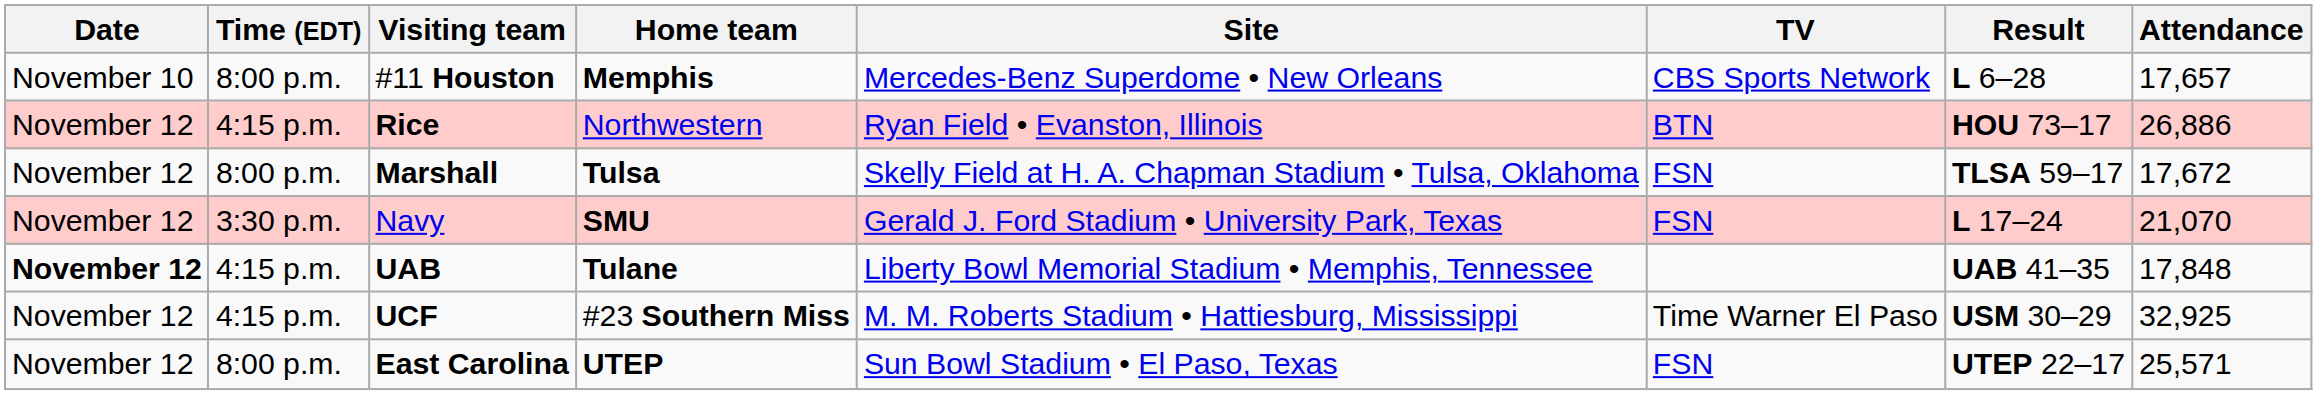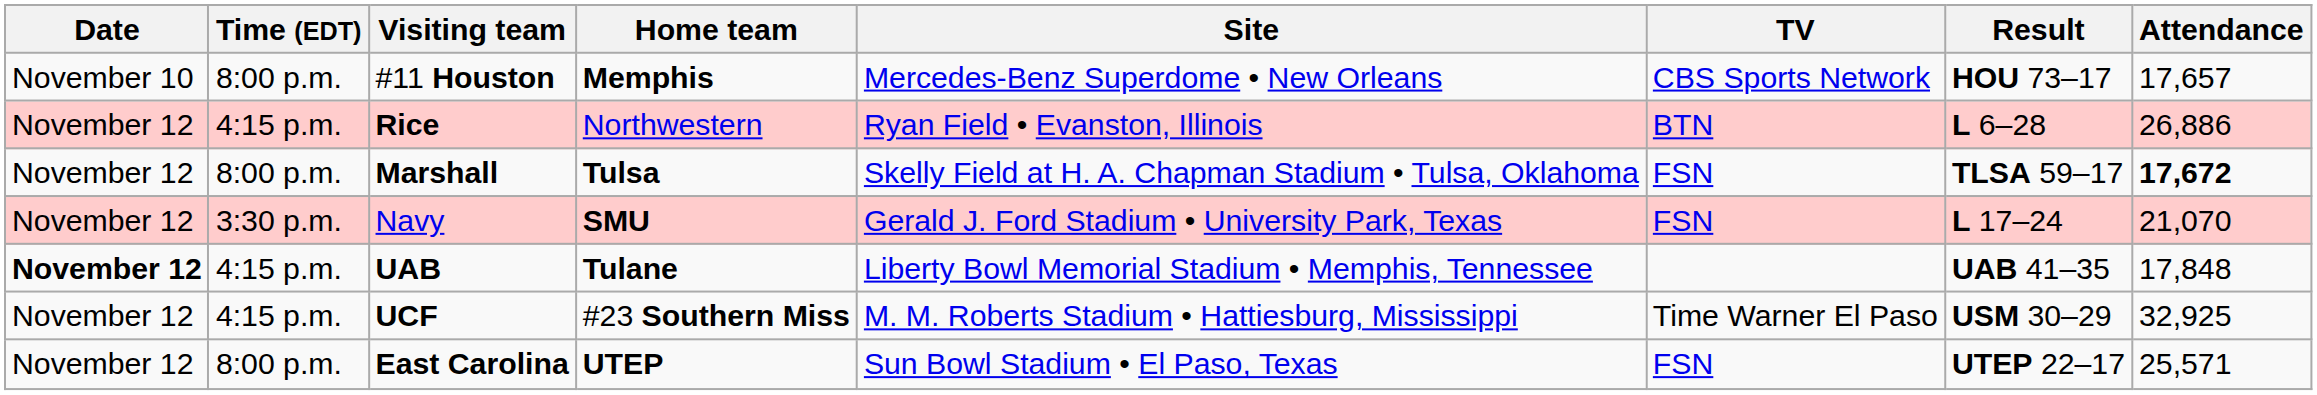 <table class="wikitable" style="font-size:95%;">
 <tr>
 <th>Date</th>
 <th>Time <small>(EDT)</small></th>
 <th>Visiting team</th>
 <th>Home team</th>
 <th>Site</th>
 <th>TV</th>
 <th>Result</th>
 <th>Attendance</th>
 </tr>
 <tr bgcolor=>
 <td>November 10</td>
 <td>8:00 p.m.</td>
 <td>#11 <strong>Houston</strong></td>
 <td><strong>Memphis</strong></td>
 <td><a href='#'>Mercedes-Benz Superdome</a> • <a href='#'>New Orleans</a></td>
 <td><a href='#'>CBS Sports Network</a></td>
-<td><strong>L</strong> 6–28</td>
+<td><strong>HOU</strong> 73–17</td>
 <td>17,657</td>
 </tr>
 <tr bgcolor=#ffcccc>
 <td>November 12</td>
 <td>4:15 p.m.</td>
 <td><strong>Rice</strong></td>
 <td><a href='#'>Northwestern</a></td>
 <td><a href='#'>Ryan Field</a> • <a href='#'>Evanston, Illinois</a></td>
 <td><a href='#'>BTN</a></td>
-<td><strong>HOU</strong> 73–17</td>
+<td><strong>L</strong> 6–28</td>
 <td>26,886</td>
 </tr>
 <tr bgcolor=>
 <td>November 12</td>
 <td>8:00 p.m.</td>
 <td><strong>Marshall</strong></td>
 <td><strong>Tulsa</strong></td>
 <td><a href='#'>Skelly Field at H. A. Chapman Stadium</a> • <a href='#'>Tulsa, Oklahoma</a></td>
 <td><a href='#'>FSN</a></td>
 <td><strong>TLSA</strong> 59–17</td>
-<td>17,672</td>
+<td><strong>17,672</strong></td>
 </tr>
 <tr bgcolor=#ffcccc>
 <td>November 12</td>
 <td>3:30 p.m.</td>
 <td><a href='#'>Navy</a></td>
 <td><strong>SMU</strong></td>
 <td><a href='#'>Gerald J. Ford Stadium</a> • <a href='#'>University Park, Texas</a></td>
 <td><a href='#'>FSN</a></td>
 <td><strong>L</strong> 17–24</td>
 <td>21,070</td>
 </tr>
 <tr bgcolor=>
 <td><strong>November 12</strong></td>
 <td>4:15 p.m.</td>
 <td><strong>UAB</strong></td>
 <td><strong>Tulane</strong></td>
 <td><a href='#'>Liberty Bowl Memorial Stadium</a> • <a href='#'>Memphis, Tennessee</a></td>
 <td></td>
 <td><strong>UAB</strong> 41–35</td>
 <td>17,848</td>
 </tr>
 <tr bgcolor=>
 <td>November 12</td>
 <td>4:15 p.m.</td>
 <td><strong>UCF</strong></td>
 <td>#23 <strong>Southern Miss</strong></td>
 <td><a href='#'>M. M. Roberts Stadium</a> • <a href='#'>Hattiesburg, Mississippi</a></td>
 <td>Time Warner El Paso</td>
 <td><strong>USM</strong> 30–29</td>
 <td>32,925</td>
 </tr>
 <tr bgcolor=>
 <td>November 12</td>
 <td>8:00 p.m.</td>
 <td><strong>East Carolina</strong></td>
 <td><strong>UTEP</strong></td>
 <td><a href='#'>Sun Bowl Stadium</a> • <a href='#'>El Paso, Texas</a></td>
 <td><a href='#'>FSN</a></td>
 <td><strong>UTEP</strong> 22–17</td>
 <td>25,571</td>
 </tr>
 </table>
